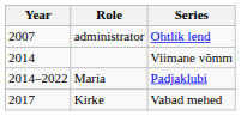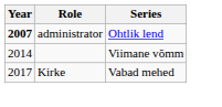 <table class="wikitable">
 <tr>
 <th>Year</th>
 <th>Role</th>
 <th>Series</th>
 </tr>
 <tr>
-<td>2007</td>
+<td><strong>2007</strong></td>
 <td>administrator</td>
 <td><a href='#'>Ohtlik lend</a></td>
 </tr>
 <tr>
 <td>2014</td>
 <td></td>
 <td>Viimane võmm</td>
 </tr>
 <tr>
-<td>2014–2022</td>
-<td>Maria</td>
-<td><a href='#'>Padjaklubi</a></td>
-</tr>
-<tr>
 <td>2017</td>
 <td>Kirke</td>
 <td>Vabad mehed</td>
 </tr>
 </table>
